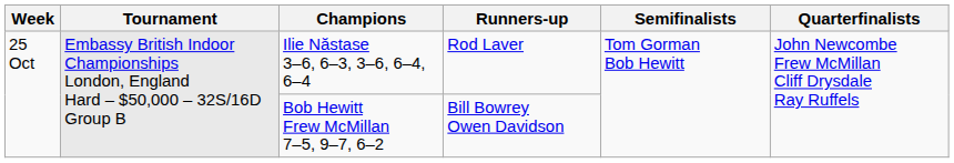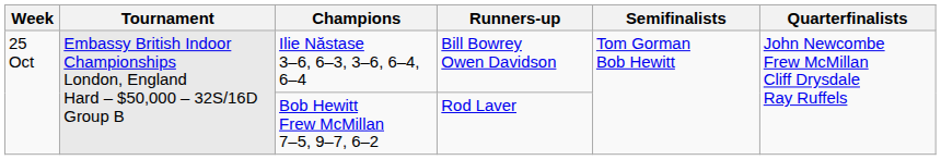 <table class=wikitable style=font-size:95%>
 <tr>
 <th style="width:48px;">Week</th>
 <th style="width:260px;">Tournament</th>
 <th style="width:190px;">Champions</th>
 <th style="width:190px;">Runners-up</th>
 <th style="width:190px;">Semifinalists</th>
 <th style="width:190px;">Quarterfinalists</th>
 </tr>
 <tr valign=top>
 <td rowspan=2>25 Oct</td>
 <td style="background:#E9E9E9;" rowspan="2"><a href='#'>Embassy British Indoor Championships</a> <br> London, England <br> Hard – $50,000 – 32S/16D <br> Group B</td>
 <td> <a href='#'>Ilie Năstase</a> <br> 3–6, 6–3, 3–6, 6–4, 6–4</td>
-<td> <a href='#'>Rod Laver</a></td>
+<td> <a href='#'>Bill Bowrey</a> <br>  <a href='#'>Owen Davidson</a></td>
 <td rowspan=2> <a href='#'>Tom Gorman</a> <br>  <a href='#'>Bob Hewitt</a></td>
 <td rowspan=2> <a href='#'>John Newcombe</a> <br>  <a href='#'>Frew McMillan</a> <br>  <a href='#'>Cliff Drysdale</a> <br>  <a href='#'>Ray Ruffels</a></td>
 </tr>
 <tr valign=top>
 <td> <a href='#'>Bob Hewitt</a> <br>  <a href='#'>Frew McMillan</a> <br> 7–5, 9–7, 6–2</td>
-<td> <a href='#'>Bill Bowrey</a> <br>  <a href='#'>Owen Davidson</a></td>
+<td> <a href='#'>Rod Laver</a></td>
 </tr>
 </table>
